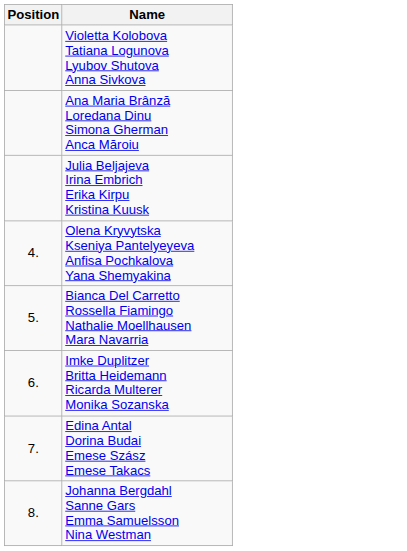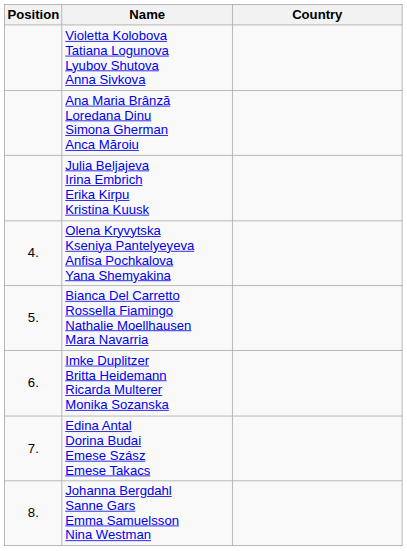 <table class="wikitable">
 <tr>
 <th width="20">Position</th>
 <th width="200">Name</th>
+<th width="200">Country</th>
 </tr>
 <tr>
 <td align="center"></td>
 <td><a href='#'>Violetta Kolobova</a><br><a href='#'>Tatiana Logunova</a><br><a href='#'>Lyubov Shutova</a><br><a href='#'>Anna Sivkova</a></td>
+<td></td>
 </tr>
 <tr>
 <td align="center"></td>
 <td><a href='#'>Ana Maria Brânză</a><br><a href='#'>Loredana Dinu</a><br><a href='#'>Simona Gherman</a><br><a href='#'>Anca Măroiu</a></td>
+<td></td>
 </tr>
 <tr>
 <td align="center"></td>
 <td><a href='#'>Julia Beljajeva</a><br><a href='#'>Irina Embrich</a><br><a href='#'>Erika Kirpu</a><br><a href='#'>Kristina Kuusk</a></td>
+<td></td>
 </tr>
 <tr>
 <td align="center">4.</td>
 <td><a href='#'>Olena Kryvytska</a><br><a href='#'>Kseniya Pantelyeyeva</a><br><a href='#'>Anfisa Pochkalova</a><br><a href='#'>Yana Shemyakina</a></td>
+<td></td>
 </tr>
 <tr>
 <td align="center">5.</td>
 <td><a href='#'>Bianca Del Carretto</a><br><a href='#'>Rossella Fiamingo</a><br><a href='#'>Nathalie Moellhausen</a><br><a href='#'>Mara Navarria</a></td>
+<td></td>
 </tr>
 <tr>
 <td align="center">6.</td>
 <td><a href='#'>Imke Duplitzer</a><br><a href='#'>Britta Heidemann</a><br><a href='#'>Ricarda Multerer</a><br><a href='#'>Monika Sozanska</a></td>
+<td></td>
 </tr>
 <tr>
 <td align="center">7.</td>
 <td><a href='#'>Edina Antal</a><br><a href='#'>Dorina Budai</a><br><a href='#'>Emese Szász</a><br><a href='#'>Emese Takacs</a></td>
+<td></td>
 </tr>
 <tr>
 <td align="center">8.</td>
 <td><a href='#'>Johanna Bergdahl</a><br><a href='#'>Sanne Gars</a><br><a href='#'>Emma Samuelsson</a><br><a href='#'>Nina Westman</a></td>
+<td></td>
 </tr>
 </table>
